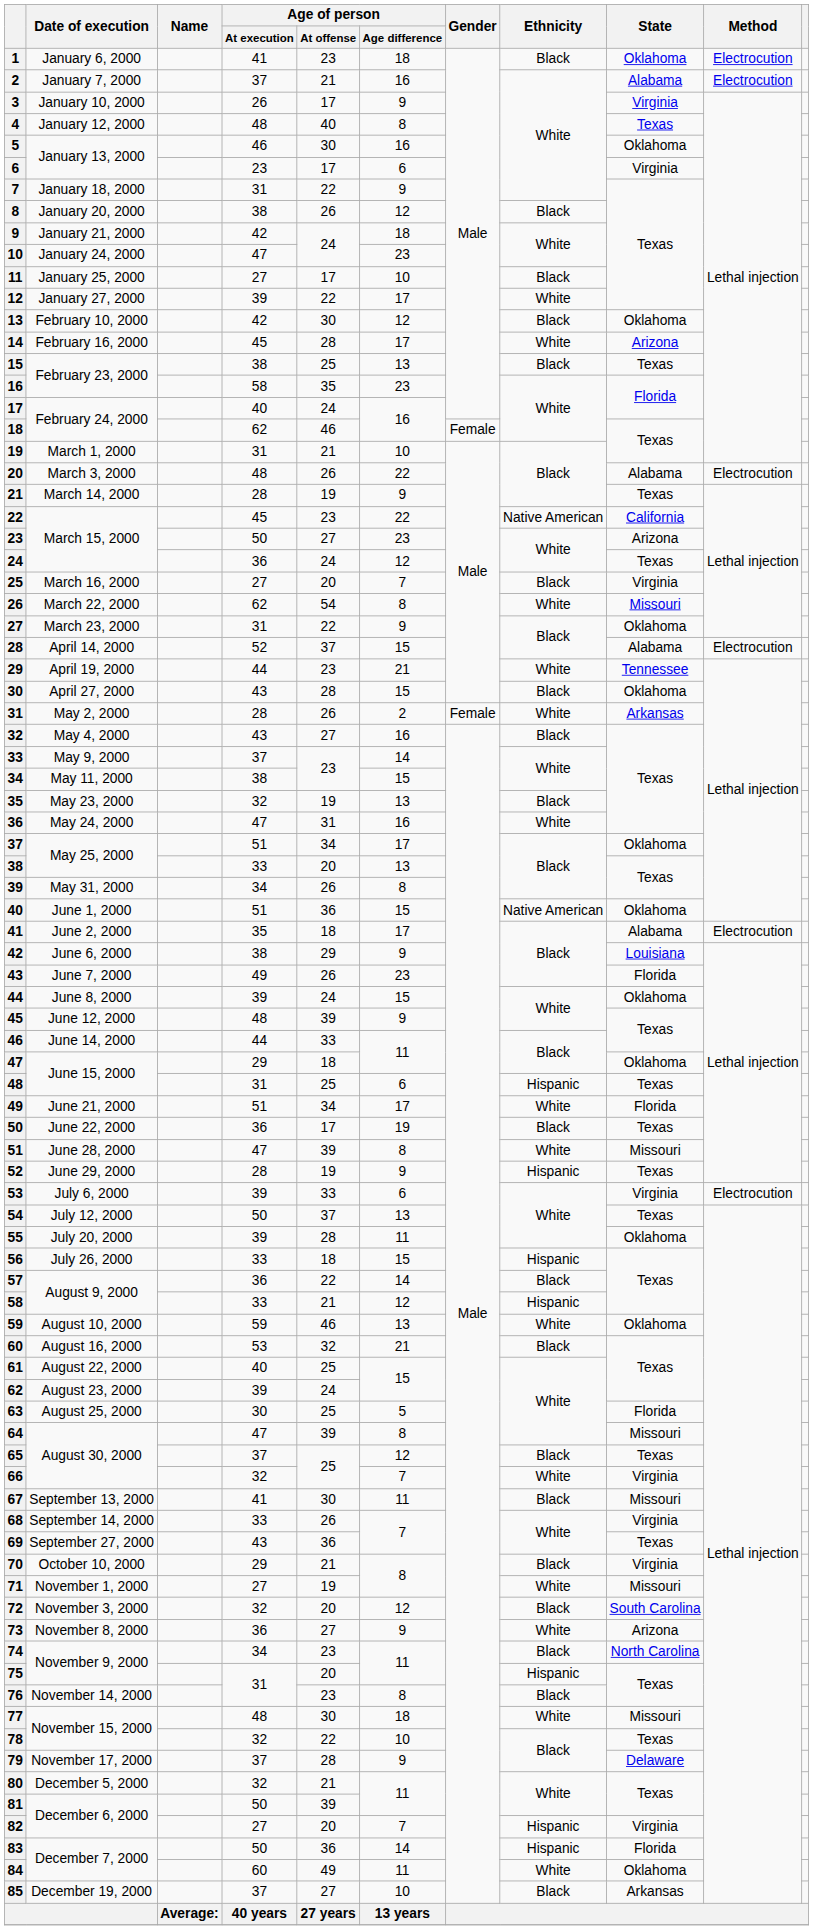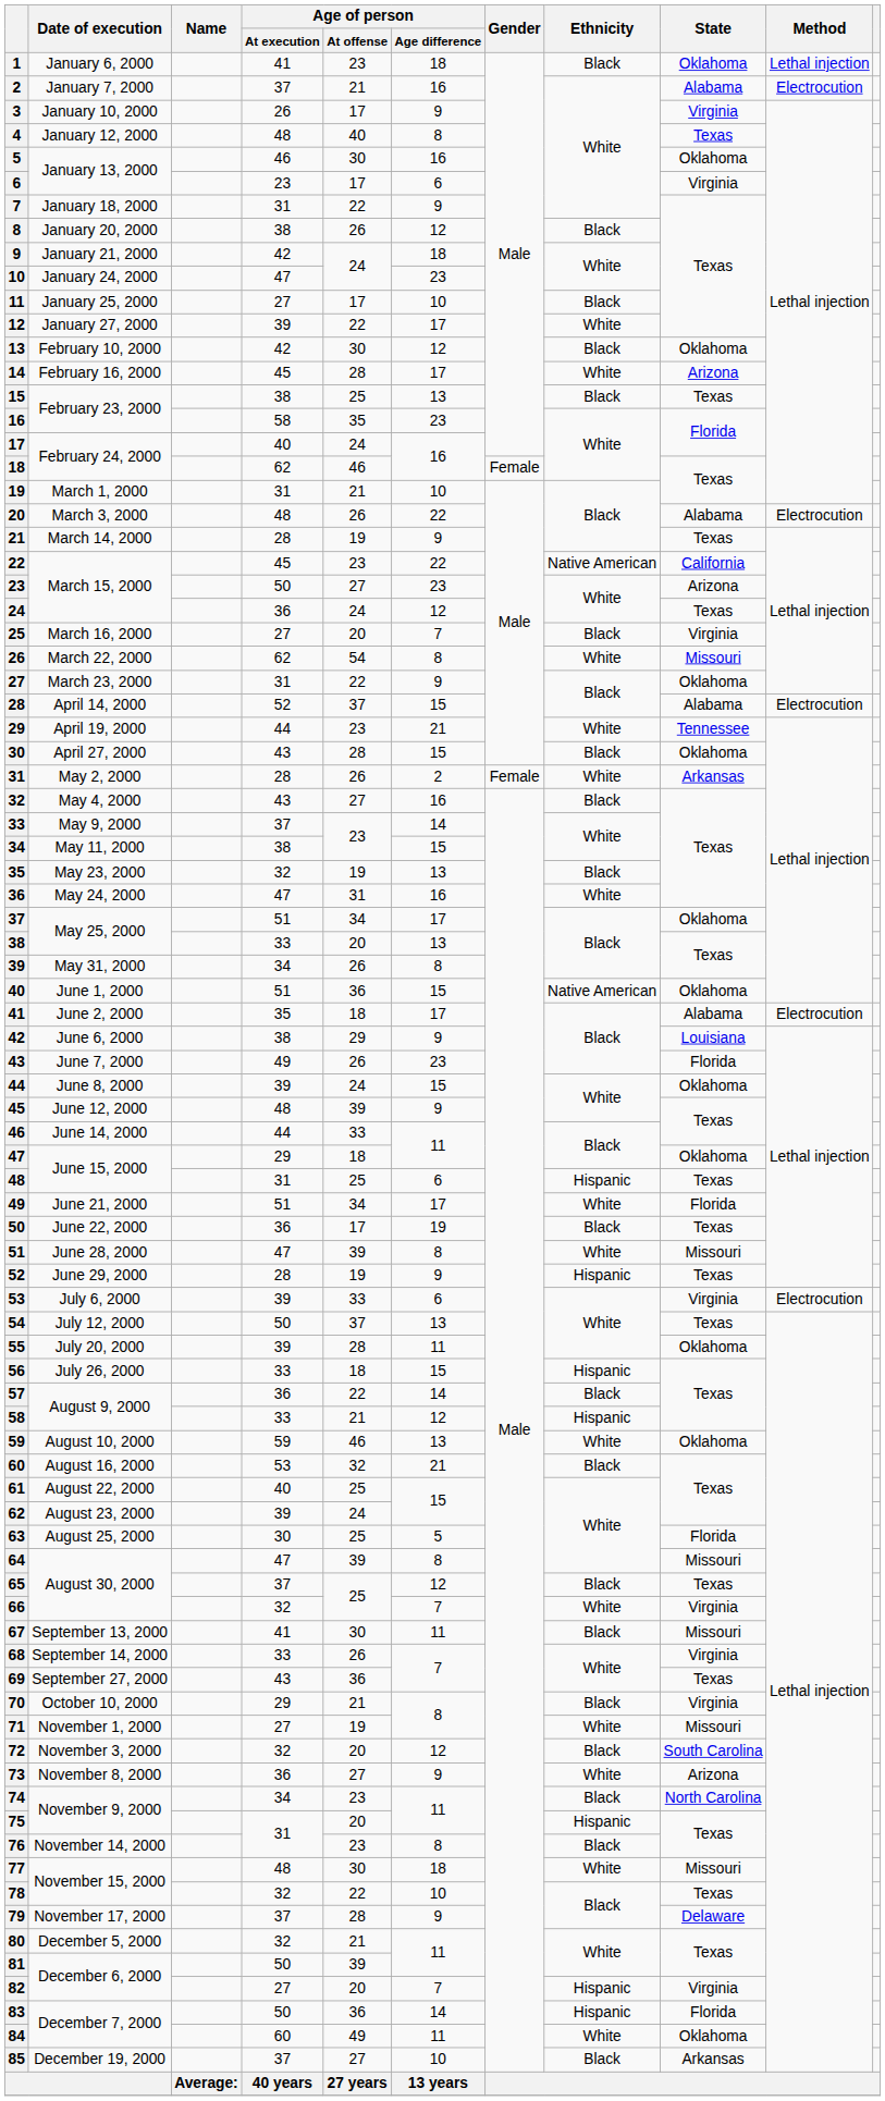 <table class="wikitable sortable" style="text-align:center;">
 <tr>
 <th scope="col" rowspan="2"></th>
 <th scope="col" rowspan="2" data-sort-type="date">Date of execution</th>
 <th scope="col" rowspan="2">Name</th>
 <th scope="col" colspan="3">Age of person</th>
 <th scope="col" rowspan="2">Gender</th>
 <th scope="col" rowspan="2">Ethnicity</th>
 <th scope="col" rowspan="2">State</th>
 <th scope="col" rowspan="2">Method</th>
 <th scope="col" rowspan="2"></th>
 </tr>
 <tr>
 <th scope="col"><small>At execution</small></th>
 <th scope="col"><small>At offense</small></th>
 <th scope="col"><small>Age difference</small></th>
 </tr>
 <tr>
 <th scope="row">1</th>
 <td>January 6, 2000</td>
 <td></td>
 <td>41 </td>
 <td>23</td>
 <td>18</td>
 <td rowspan="17">Male</td>
 <td>Black</td>
 <td><a href='#'>Oklahoma</a></td>
-<td><a href='#'>Electrocution</a></td>
+<td><a href='#'>Lethal injection</a></td>
 <td></td>
 </tr>
 <tr>
 <th scope="row">2</th>
 <td>January 7, 2000</td>
 <td></td>
 <td>37 </td>
 <td>21</td>
 <td>16</td>
 <td rowspan="6">White</td>
 <td><a href='#'>Alabama</a></td>
 <td><a href='#'>Electrocution</a></td>
 <td></td>
 </tr>
 <tr>
 <th scope="row">3</th>
 <td>January 10, 2000</td>
 <td></td>
 <td>26 </td>
 <td>17</td>
 <td>9</td>
 <td><a href='#'>Virginia</a></td>
 <td rowspan="17">Lethal injection</td>
 <td></td>
 </tr>
 <tr>
 <th scope="row">4</th>
 <td>January 12, 2000</td>
 <td></td>
 <td>48 </td>
 <td>40</td>
 <td>8</td>
 <td><a href='#'>Texas</a></td>
 <td></td>
 </tr>
 <tr>
 <th scope="row">5</th>
 <td rowspan="2">January 13, 2000</td>
 <td></td>
 <td>46 </td>
 <td>30</td>
 <td>16</td>
 <td>Oklahoma</td>
 <td></td>
 </tr>
 <tr>
 <th scope="row">6</th>
 <td></td>
 <td>23 </td>
 <td>17</td>
 <td>6</td>
 <td>Virginia</td>
 <td></td>
 </tr>
 <tr>
 <th scope="row">7</th>
 <td>January 18, 2000</td>
 <td></td>
 <td>31 </td>
 <td>22</td>
 <td>9</td>
 <td rowspan="6">Texas</td>
 <td></td>
 </tr>
 <tr>
 <th scope="row">8</th>
 <td>January 20, 2000</td>
 <td></td>
 <td>38 </td>
 <td>26</td>
 <td>12</td>
 <td>Black</td>
 <td></td>
 </tr>
 <tr>
 <th scope="row">9</th>
 <td>January 21, 2000</td>
 <td></td>
 <td>42 </td>
 <td rowspan="2">24</td>
 <td>18</td>
 <td rowspan="2">White</td>
 <td></td>
 </tr>
 <tr>
 <th scope="row">10</th>
 <td>January 24, 2000</td>
 <td></td>
 <td>47 </td>
 <td>23</td>
 <td></td>
 </tr>
 <tr>
 <th scope="row">11</th>
 <td>January 25, 2000</td>
 <td></td>
 <td>27 </td>
 <td>17</td>
 <td>10</td>
 <td>Black</td>
 <td></td>
 </tr>
 <tr>
 <th scope="row">12</th>
 <td>January 27, 2000</td>
 <td></td>
 <td>39 </td>
 <td>22</td>
 <td>17</td>
 <td>White</td>
 <td></td>
 </tr>
 <tr>
 <th scope="row">13</th>
 <td>February 10, 2000</td>
 <td></td>
 <td>42 </td>
 <td>30</td>
 <td>12</td>
 <td>Black</td>
 <td>Oklahoma</td>
 <td></td>
 </tr>
 <tr>
 <th scope="row">14</th>
 <td>February 16, 2000</td>
 <td></td>
 <td>45 </td>
 <td>28</td>
 <td>17</td>
 <td>White</td>
 <td><a href='#'>Arizona</a></td>
 <td></td>
 </tr>
 <tr>
 <th scope="row">15</th>
 <td rowspan="2">February 23, 2000</td>
 <td></td>
 <td>38 </td>
 <td>25</td>
 <td>13</td>
 <td>Black</td>
 <td>Texas</td>
 <td></td>
 </tr>
 <tr>
 <th scope="row">16</th>
 <td></td>
 <td>58 </td>
 <td>35</td>
 <td>23</td>
 <td rowspan="3">White</td>
 <td rowspan="2"><a href='#'>Florida</a></td>
 <td></td>
 </tr>
 <tr>
 <th scope="row">17</th>
 <td rowspan="2">February 24, 2000</td>
 <td></td>
 <td>40 </td>
 <td>24</td>
 <td rowspan="2">16</td>
 <td></td>
 </tr>
 <tr>
 <th scope="row">18</th>
 <td></td>
 <td>62 </td>
 <td>46</td>
 <td>Female</td>
 <td rowspan="2">Texas</td>
 <td></td>
 </tr>
 <tr>
 <th scope="row">19</th>
 <td>March 1, 2000</td>
 <td></td>
 <td>31 </td>
 <td>21</td>
 <td>10</td>
 <td rowspan="12">Male</td>
 <td rowspan="3">Black</td>
 <td></td>
 </tr>
 <tr>
 <th scope="row">20</th>
 <td>March 3, 2000</td>
 <td></td>
 <td>48 </td>
 <td>26</td>
 <td>22</td>
 <td>Alabama</td>
 <td>Electrocution</td>
 <td></td>
 </tr>
 <tr>
 <th scope="row">21</th>
 <td>March 14, 2000</td>
 <td></td>
 <td>28 </td>
 <td>19</td>
 <td>9</td>
 <td>Texas</td>
 <td rowspan="7">Lethal injection</td>
 <td></td>
 </tr>
 <tr>
 <th scope="row">22</th>
 <td rowspan="3">March 15, 2000</td>
 <td></td>
 <td>45 </td>
 <td>23</td>
 <td>22</td>
 <td>Native American</td>
 <td><a href='#'>California</a></td>
 <td></td>
 </tr>
 <tr>
 <th scope="row">23</th>
 <td></td>
 <td>50 </td>
 <td>27</td>
 <td>23</td>
 <td rowspan="2">White</td>
 <td>Arizona</td>
 <td></td>
 </tr>
 <tr>
 <th scope="row">24</th>
 <td></td>
 <td>36 </td>
 <td>24</td>
 <td>12</td>
 <td>Texas</td>
 <td></td>
 </tr>
 <tr>
 <th scope="row">25</th>
 <td>March 16, 2000</td>
 <td></td>
 <td>27 </td>
 <td>20</td>
 <td>7</td>
 <td>Black</td>
 <td>Virginia</td>
 <td></td>
 </tr>
 <tr>
 <th scope="row">26</th>
 <td>March 22, 2000</td>
 <td></td>
 <td>62 </td>
 <td>54</td>
 <td>8</td>
 <td>White</td>
 <td><a href='#'>Missouri</a></td>
 <td></td>
 </tr>
 <tr>
 <th scope="row">27</th>
 <td>March 23, 2000</td>
 <td></td>
 <td>31 </td>
 <td>22</td>
 <td>9</td>
 <td rowspan="2">Black</td>
 <td>Oklahoma</td>
 <td></td>
 </tr>
 <tr>
 <th scope="row">28</th>
 <td>April 14, 2000</td>
 <td></td>
 <td>52 </td>
 <td>37</td>
 <td>15</td>
 <td>Alabama</td>
 <td>Electrocution</td>
 <td></td>
 </tr>
 <tr>
 <th scope="row">29</th>
 <td>April 19, 2000</td>
 <td></td>
 <td>44 </td>
 <td>23</td>
 <td>21</td>
 <td>White</td>
 <td><a href='#'>Tennessee</a></td>
 <td rowspan="12">Lethal injection</td>
 <td></td>
 </tr>
 <tr>
 <th scope="row">30</th>
 <td>April 27, 2000</td>
 <td></td>
 <td>43 </td>
 <td>28</td>
 <td>15</td>
 <td>Black</td>
 <td>Oklahoma</td>
 <td></td>
 </tr>
 <tr>
 <th scope="row">31</th>
 <td>May 2, 2000</td>
 <td></td>
 <td>28 </td>
 <td>26</td>
 <td>2</td>
 <td>Female</td>
 <td>White</td>
 <td><a href='#'>Arkansas</a></td>
 <td></td>
 </tr>
 <tr>
 <th scope="row">32</th>
 <td>May 4, 2000</td>
 <td></td>
 <td>43 </td>
 <td>27</td>
 <td>16</td>
 <td rowspan="54">Male</td>
 <td>Black</td>
 <td rowspan="5">Texas</td>
 <td></td>
 </tr>
 <tr>
 <th scope="row">33</th>
 <td>May 9, 2000</td>
 <td></td>
 <td>37 </td>
 <td rowspan="2">23</td>
 <td>14</td>
 <td rowspan="2">White</td>
 <td></td>
 </tr>
 <tr>
 <th scope="row">34</th>
 <td>May 11, 2000</td>
 <td></td>
 <td>38 </td>
 <td>15</td>
 <td></td>
 </tr>
 <tr>
 <th scope="row">35</th>
 <td>May 23, 2000</td>
 <td></td>
 <td>32 </td>
 <td>19</td>
 <td>13</td>
 <td>Black</td>
 <td></td>
 </tr>
 <tr>
 <th scope="row">36</th>
 <td>May 24, 2000</td>
 <td></td>
 <td>47 </td>
 <td>31</td>
 <td>16</td>
 <td>White</td>
 <td></td>
 </tr>
 <tr>
 <th scope="row">37</th>
 <td rowspan="2">May 25, 2000</td>
 <td></td>
 <td>51 </td>
 <td>34</td>
 <td>17</td>
 <td rowspan="3">Black</td>
 <td>Oklahoma</td>
 <td></td>
 </tr>
 <tr>
 <th scope="row">38</th>
 <td></td>
 <td>33 </td>
 <td>20</td>
 <td>13</td>
 <td rowspan="2">Texas</td>
 <td></td>
 </tr>
 <tr>
 <th scope="row">39</th>
 <td>May 31, 2000</td>
 <td></td>
 <td>34 </td>
 <td>26</td>
 <td>8</td>
 <td></td>
 </tr>
 <tr>
 <th scope="row">40</th>
 <td>June 1, 2000</td>
 <td></td>
 <td>51 </td>
 <td>36</td>
 <td>15</td>
 <td>Native American</td>
 <td>Oklahoma</td>
 <td></td>
 </tr>
 <tr>
 <th scope="row">41</th>
 <td>June 2, 2000</td>
 <td></td>
 <td>35 </td>
 <td>18</td>
 <td>17</td>
 <td rowspan="3">Black</td>
 <td>Alabama</td>
 <td>Electrocution</td>
 <td></td>
 </tr>
 <tr>
 <th scope="row">42</th>
 <td>June 6, 2000</td>
 <td></td>
 <td>38 </td>
 <td>29</td>
 <td>9</td>
 <td><a href='#'>Louisiana</a></td>
 <td rowspan="11">Lethal injection</td>
 <td></td>
 </tr>
 <tr>
 <th scope="row">43</th>
 <td>June 7, 2000</td>
 <td></td>
 <td>49 </td>
 <td>26</td>
 <td>23</td>
 <td>Florida</td>
 <td></td>
 </tr>
 <tr>
 <th scope="row">44</th>
 <td>June 8, 2000</td>
 <td></td>
 <td>39 </td>
 <td>24</td>
 <td>15</td>
 <td rowspan="2">White</td>
 <td>Oklahoma</td>
 <td></td>
 </tr>
 <tr>
 <th scope="row">45</th>
 <td>June 12, 2000</td>
 <td></td>
 <td>48 </td>
 <td>39</td>
 <td>9</td>
 <td rowspan="2">Texas</td>
 <td></td>
 </tr>
 <tr>
 <th scope="row">46</th>
 <td>June 14, 2000</td>
 <td></td>
 <td>44 </td>
 <td>33</td>
 <td rowspan="2">11</td>
 <td rowspan="2">Black</td>
 <td></td>
 </tr>
 <tr>
 <th scope="row">47</th>
 <td rowspan="2">June 15, 2000</td>
 <td></td>
 <td>29 </td>
 <td>18</td>
 <td>Oklahoma</td>
 <td></td>
 </tr>
 <tr>
 <th scope="row">48</th>
 <td></td>
 <td>31 </td>
 <td>25</td>
 <td>6</td>
 <td>Hispanic</td>
 <td>Texas</td>
 <td></td>
 </tr>
 <tr>
 <th scope="row">49</th>
 <td>June 21, 2000</td>
 <td></td>
 <td>51 </td>
 <td>34</td>
 <td>17</td>
 <td>White</td>
 <td>Florida</td>
 <td></td>
 </tr>
 <tr>
 <th scope="row">50</th>
 <td>June 22, 2000</td>
 <td></td>
 <td>36 </td>
 <td>17</td>
 <td>19</td>
 <td>Black</td>
 <td>Texas</td>
 <td></td>
 </tr>
 <tr>
 <th scope="row">51</th>
 <td>June 28, 2000</td>
 <td></td>
 <td>47 </td>
 <td>39</td>
 <td>8</td>
 <td>White</td>
 <td>Missouri</td>
 <td></td>
 </tr>
 <tr>
 <th scope="row">52</th>
 <td>June 29, 2000</td>
 <td></td>
 <td>28 </td>
 <td>19</td>
 <td>9</td>
 <td>Hispanic</td>
 <td>Texas</td>
 <td></td>
 </tr>
 <tr>
 <th scope="row">53</th>
 <td>July 6, 2000</td>
 <td></td>
 <td>39 </td>
 <td>33</td>
 <td>6</td>
 <td rowspan="3">White</td>
 <td>Virginia</td>
 <td>Electrocution</td>
 <td></td>
 </tr>
 <tr>
 <th scope="row">54</th>
 <td>July 12, 2000</td>
 <td></td>
 <td>50 </td>
 <td>37</td>
 <td>13</td>
 <td>Texas</td>
 <td rowspan="32">Lethal injection</td>
 <td></td>
 </tr>
 <tr>
 <th scope="row">55</th>
 <td>July 20, 2000</td>
 <td></td>
 <td>39 </td>
 <td>28</td>
 <td>11</td>
 <td>Oklahoma</td>
 <td></td>
 </tr>
 <tr>
 <th scope="row">56</th>
 <td>July 26, 2000</td>
 <td></td>
 <td>33 </td>
 <td>18</td>
 <td>15</td>
 <td>Hispanic</td>
 <td rowspan="3">Texas</td>
 <td></td>
 </tr>
 <tr>
 <th scope="row">57</th>
 <td rowspan="2">August 9, 2000</td>
 <td></td>
 <td>36 </td>
 <td>22</td>
 <td>14</td>
 <td>Black</td>
 <td></td>
 </tr>
 <tr>
 <th scope="row">58</th>
 <td></td>
 <td>33 </td>
 <td>21</td>
 <td>12</td>
 <td>Hispanic</td>
 <td></td>
 </tr>
 <tr>
 <th scope="row">59</th>
 <td>August 10, 2000</td>
 <td></td>
 <td>59 </td>
 <td>46</td>
 <td>13</td>
 <td>White</td>
 <td>Oklahoma</td>
 <td></td>
 </tr>
 <tr>
 <th scope="row">60</th>
 <td>August 16, 2000</td>
 <td></td>
 <td>53 </td>
 <td>32</td>
 <td>21</td>
 <td>Black</td>
 <td rowspan="3">Texas</td>
 <td></td>
 </tr>
 <tr>
 <th scope="row">61</th>
 <td>August 22, 2000</td>
 <td></td>
 <td>40 </td>
 <td>25</td>
 <td rowspan="2">15</td>
 <td rowspan="4">White</td>
 <td></td>
 </tr>
 <tr>
 <th scope="row">62</th>
 <td>August 23, 2000</td>
 <td></td>
 <td>39 </td>
 <td>24</td>
 <td></td>
 </tr>
 <tr>
 <th scope="row">63</th>
 <td>August 25, 2000</td>
 <td></td>
 <td>30 </td>
 <td>25</td>
 <td>5</td>
 <td>Florida</td>
 <td></td>
 </tr>
 <tr>
 <th scope="row">64</th>
 <td rowspan="3">August 30, 2000</td>
 <td></td>
 <td>47 </td>
 <td>39</td>
 <td>8</td>
 <td>Missouri</td>
 <td></td>
 </tr>
 <tr>
 <th scope="row">65</th>
 <td></td>
 <td>37 </td>
 <td rowspan="2">25</td>
 <td>12</td>
 <td>Black</td>
 <td>Texas</td>
 <td></td>
 </tr>
 <tr>
 <th scope="row">66</th>
 <td></td>
 <td>32 </td>
 <td>7</td>
 <td>White</td>
 <td>Virginia</td>
 <td></td>
 </tr>
 <tr>
 <th scope="row">67</th>
 <td>September 13, 2000</td>
 <td></td>
 <td>41 </td>
 <td>30</td>
 <td>11</td>
 <td>Black</td>
 <td>Missouri</td>
 <td></td>
 </tr>
 <tr>
 <th scope="row">68</th>
 <td>September 14, 2000</td>
 <td></td>
 <td>33 </td>
 <td>26</td>
 <td rowspan="2">7</td>
 <td rowspan="2">White</td>
 <td>Virginia</td>
 <td></td>
 </tr>
 <tr>
 <th scope="row">69</th>
 <td>September 27, 2000</td>
 <td></td>
 <td>43 </td>
 <td>36</td>
 <td>Texas</td>
 <td></td>
 </tr>
 <tr>
 <th scope="row">70</th>
 <td>October 10, 2000</td>
 <td></td>
 <td>29 </td>
 <td>21</td>
 <td rowspan="2">8</td>
 <td>Black</td>
 <td>Virginia</td>
 <td></td>
 </tr>
 <tr>
 <th scope="row">71</th>
 <td>November 1, 2000</td>
 <td></td>
 <td>27 </td>
 <td>19</td>
 <td>White</td>
 <td>Missouri</td>
 <td></td>
 </tr>
 <tr>
 <th scope="row">72</th>
 <td>November 3, 2000</td>
 <td></td>
 <td>32 </td>
 <td>20</td>
 <td>12</td>
 <td>Black</td>
 <td><a href='#'>South Carolina</a></td>
 <td></td>
 </tr>
 <tr>
 <th scope="row">73</th>
 <td>November 8, 2000</td>
 <td></td>
 <td>36 </td>
 <td>27</td>
 <td>9</td>
 <td>White</td>
 <td>Arizona</td>
 <td></td>
 </tr>
 <tr>
 <th scope="row">74</th>
 <td rowspan="2">November 9, 2000</td>
 <td></td>
 <td>34 </td>
 <td>23</td>
 <td rowspan="2">11</td>
 <td>Black</td>
 <td><a href='#'>North Carolina</a></td>
 <td></td>
 </tr>
 <tr>
 <th scope="row">75</th>
 <td></td>
 <td rowspan="2">31 </td>
 <td>20</td>
 <td>Hispanic</td>
 <td rowspan="2">Texas</td>
 <td></td>
 </tr>
 <tr>
 <th scope="row">76</th>
 <td>November 14, 2000</td>
 <td></td>
 <td>23 </td>
 <td>8</td>
 <td>Black</td>
 <td></td>
 </tr>
 <tr>
 <th scope="row">77</th>
 <td rowspan="2">November 15, 2000</td>
 <td></td>
 <td>48 </td>
 <td>30</td>
 <td>18</td>
 <td>White</td>
 <td>Missouri</td>
 <td></td>
 </tr>
 <tr>
 <th scope="row">78</th>
 <td></td>
 <td>32 </td>
 <td>22</td>
 <td>10</td>
 <td rowspan="2">Black</td>
 <td>Texas</td>
 <td></td>
 </tr>
 <tr>
 <th scope="row">79</th>
 <td>November 17, 2000</td>
 <td></td>
 <td>37 </td>
 <td>28</td>
 <td>9</td>
 <td><a href='#'>Delaware</a></td>
 <td></td>
 </tr>
 <tr>
 <th scope="row">80</th>
 <td>December 5, 2000</td>
 <td></td>
 <td>32 </td>
 <td>21</td>
 <td rowspan="2">11</td>
 <td rowspan="2">White</td>
 <td rowspan="2">Texas</td>
 <td></td>
 </tr>
 <tr>
 <th scope="row">81</th>
 <td rowspan="2">December 6, 2000</td>
 <td></td>
 <td>50 </td>
 <td>39</td>
 <td></td>
 </tr>
 <tr>
 <th scope="row">82</th>
 <td></td>
 <td>27 </td>
 <td>20</td>
 <td>7</td>
 <td>Hispanic</td>
 <td>Virginia</td>
 <td></td>
 </tr>
 <tr>
 <th scope="row">83</th>
 <td rowspan="2">December 7, 2000</td>
 <td></td>
 <td>50 </td>
 <td>36</td>
 <td>14</td>
 <td>Hispanic</td>
 <td>Florida</td>
 <td></td>
 </tr>
 <tr>
 <th scope="row">84</th>
 <td></td>
 <td>60 </td>
 <td>49</td>
 <td>11</td>
 <td>White</td>
 <td>Oklahoma</td>
 <td></td>
 </tr>
 <tr>
 <th scope="row">85</th>
 <td>December 19, 2000</td>
 <td></td>
 <td>37 </td>
 <td>27</td>
 <td>10</td>
 <td>Black</td>
 <td>Arkansas</td>
 <td></td>
 </tr>
 <tr class="sortbottom">
 <th colspan="2"></th>
 <th>Average:</th>
 <th>40 years</th>
 <th>27 years</th>
 <th>13 years</th>
 <th colspan="5"></th>
 </tr>
 <tr>
 </tr>
 </table>
